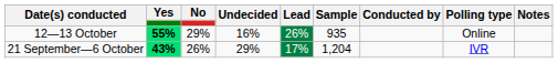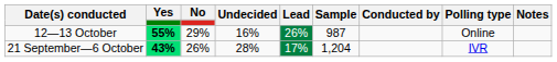 <table class="wikitable sortable mw-datatable" style="text-align:center;line-height:14px">
 <tr>
 <th rowspan="2">Date(s) conducted</th>
 <th>Yes</th>
 <th>No</th>
 <th rowspan="2">Undecided</th>
 <th rowspan="2">Lead</th>
 <th rowspan="2">Sample</th>
 <th rowspan="2">Conducted by</th>
 <th rowspan="2">Polling type</th>
 <th rowspan="2">Notes</th>
 </tr>
 <tr>
 <th data-sort-="" style="background:green; color:white; width:40px;" type="number"></th>
 <th data-sort-="" style="background:#dc241f; color:white; width:40px;" type="number"></th>
 </tr>
 <tr>
 <td data-sort-value="2021-10-13">12—13 October</td>
 <td style="background:rgb(1, 223, 116);"><strong>55%</strong></td>
 <td>29%</td>
 <td>16%</td>
 <td style="background:rgb(0, 129, 66); color:white;">26%</td>
-<td>935</td>
+<td>987</td>
 <td></td>
 <td>Online</td>
 <td></td>
 </tr>
 <tr>
 <td data-sort-value="2021-10-06">21 September—6 October</td>
 <td style="background:rgb(1, 223, 116);"><strong>43%</strong></td>
 <td>26%</td>
-<td>29%</td>
+<td>28%</td>
 <td style="background:rgb(0, 129, 66); color:white;">17%</td>
 <td>1,204</td>
 <td></td>
 <td><a href='#'>IVR</a></td>
 <td></td>
 </tr>
 </table>
